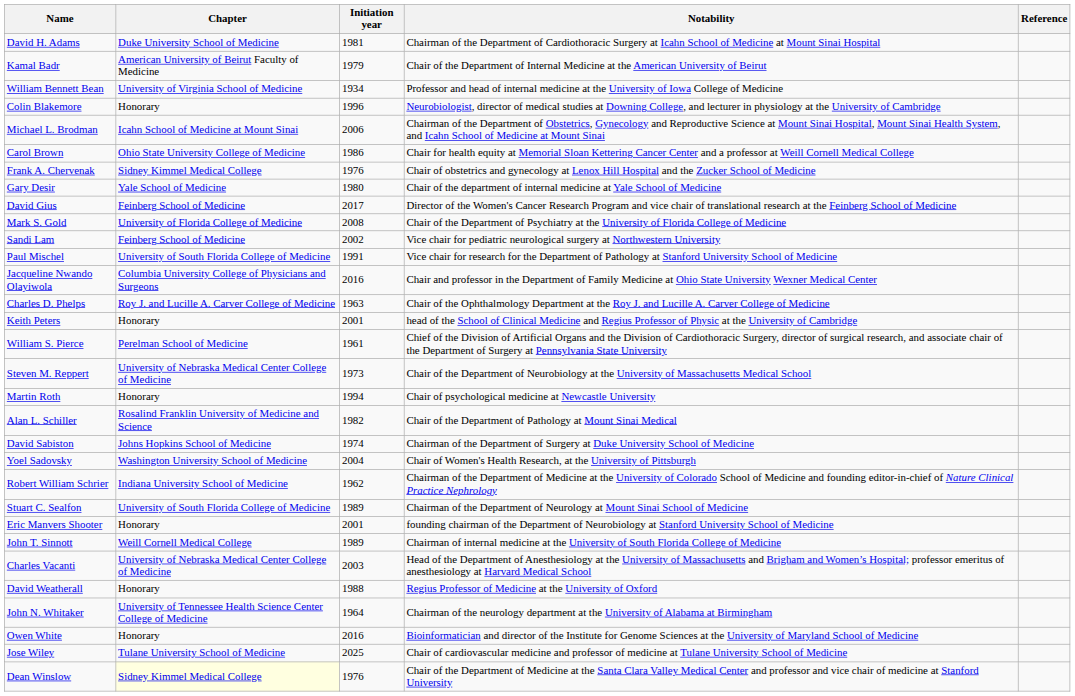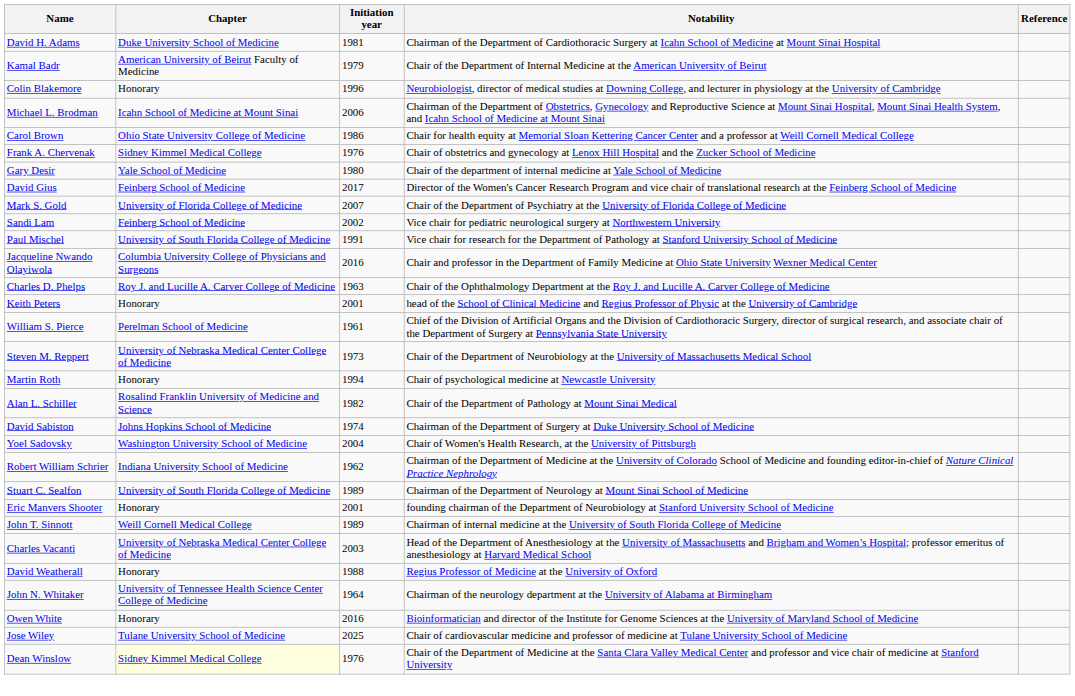 <table class="wikitable sortable">
 <tr>
 <th>Name</th>
 <th>Chapter</th>
 <th>Initiation year</th>
 <th>Notability</th>
 <th>Reference</th>
 </tr>
 <tr>
 <td><a href='#'>David H. Adams</a></td>
 <td><a href='#'>Duke University School of Medicine</a></td>
 <td>1981</td>
 <td>Chairman of the Department of Cardiothoracic Surgery at <a href='#'>Icahn School of Medicine</a> at <a href='#'>Mount Sinai Hospital</a></td>
 <td></td>
 </tr>
 <tr>
 <td><a href='#'>Kamal Badr</a></td>
 <td><a href='#'>American University of Beirut</a> Faculty of Medicine</td>
 <td>1979</td>
 <td>Chair of the Department of Internal Medicine at the <a href='#'>American University of Beirut</a></td>
-<td></td>
-</tr>
-<tr>
-<td><a href='#'>William Bennett Bean</a></td>
-<td><a href='#'>University of Virginia School of Medicine</a></td>
-<td>1934</td>
-<td>Professor and head of internal medicine at the <a href='#'>University of Iowa</a> College of Medicine</td>
 <td></td>
 </tr>
 <tr>
 <td><a href='#'>Colin Blakemore</a></td>
 <td>Honorary</td>
 <td>1996</td>
 <td><a href='#'>Neurobiologist</a>, director of medical studies at <a href='#'>Downing College</a>, and  lecturer in physiology at the <a href='#'>University of Cambridge</a></td>
 <td></td>
 </tr>
 <tr>
 <td><a href='#'>Michael L. Brodman</a></td>
 <td><a href='#'>Icahn School of Medicine at Mount Sinai</a></td>
 <td>2006</td>
 <td>Chairman of the Department of <a href='#'>Obstetrics</a>, <a href='#'>Gynecology</a> and Reproductive Science at <a href='#'>Mount Sinai Hospital</a>, <a href='#'>Mount Sinai Health System</a>, and <a href='#'>Icahn School of Medicine at Mount Sinai</a></td>
 <td></td>
 </tr>
 <tr>
 <td><a href='#'>Carol Brown</a></td>
 <td><a href='#'>Ohio State University College of Medicine</a></td>
 <td>1986</td>
 <td>Chair for health equity at <a href='#'>Memorial Sloan Kettering Cancer Center</a> and a professor at <a href='#'>Weill Cornell Medical College</a></td>
 <td></td>
 </tr>
 <tr>
 <td><a href='#'>Frank A. Chervenak</a></td>
 <td><a href='#'>Sidney Kimmel Medical College</a></td>
 <td>1976</td>
 <td>Chair of obstetrics and gynecology at <a href='#'>Lenox Hill Hospital</a> and the <a href='#'>Zucker School of Medicine</a></td>
 <td></td>
 </tr>
 <tr>
 <td><a href='#'>Gary Desir</a></td>
 <td><a href='#'>Yale School of Medicine</a></td>
 <td>1980</td>
 <td>Chair of the department of internal medicine at <a href='#'>Yale School of Medicine</a></td>
 <td></td>
 </tr>
 <tr>
 <td><a href='#'>David Gius</a></td>
 <td><a href='#'>Feinberg School of Medicine</a></td>
 <td>2017</td>
 <td>Director of the Women's Cancer Research Program and vice chair of translational research at the <a href='#'>Feinberg School of Medicine</a></td>
 <td></td>
 </tr>
 <tr>
 <td><a href='#'>Mark S. Gold</a></td>
 <td><a href='#'>University of Florida College of Medicine</a></td>
-<td>2008</td>
+<td>2007</td>
 <td>Chair of the Department of Psychiatry at the <a href='#'>University of Florida College of Medicine</a></td>
 <td></td>
 </tr>
 <tr>
 <td><a href='#'>Sandi Lam</a></td>
 <td><a href='#'>Feinberg School of Medicine</a></td>
 <td>2002</td>
 <td>Vice chair for pediatric neurological surgery at <a href='#'>Northwestern University</a></td>
 <td></td>
 </tr>
 <tr>
 <td><a href='#'>Paul Mischel</a></td>
 <td><a href='#'>University of South Florida College of Medicine</a></td>
 <td>1991</td>
 <td>Vice chair for research for the Department of Pathology at <a href='#'>Stanford University School of Medicine</a></td>
 <td></td>
 </tr>
 <tr>
 <td><a href='#'>Jacqueline Nwando Olayiwola</a></td>
 <td><a href='#'>Columbia University College of Physicians and Surgeons</a></td>
 <td>2016</td>
 <td>Chair and professor in the Department of Family Medicine at <a href='#'>Ohio State University</a> <a href='#'>Wexner Medical Center</a></td>
 <td></td>
 </tr>
 <tr>
 <td><a href='#'>Charles D. Phelps</a></td>
 <td><a href='#'>Roy J. and Lucille A. Carver College of Medicine</a></td>
 <td>1963</td>
 <td>Chair of the Ophthalmology Department at the <a href='#'>Roy J. and Lucille A. Carver College of Medicine</a></td>
 <td></td>
 </tr>
 <tr>
 <td><a href='#'>Keith Peters</a></td>
 <td>Honorary</td>
 <td>2001</td>
 <td>head of the <a href='#'>School of Clinical Medicine</a> and  <a href='#'>Regius Professor of Physic</a> at the <a href='#'>University of Cambridge</a></td>
 <td></td>
 </tr>
 <tr>
 <td><a href='#'>William S. Pierce</a></td>
 <td><a href='#'>Perelman School of Medicine</a></td>
 <td>1961</td>
 <td>Chief of the Division of Artificial Organs and the Division of Cardiothoracic Surgery, director of surgical research, and associate chair of the Department of Surgery at <a href='#'>Pennsylvania State University</a></td>
 <td></td>
 </tr>
 <tr>
 <td><a href='#'>Steven M. Reppert</a></td>
 <td><a href='#'>University of Nebraska Medical Center College of Medicine</a></td>
 <td>1973</td>
 <td>Chair of the Department of Neurobiology at the <a href='#'>University of Massachusetts Medical School</a></td>
 <td></td>
 </tr>
 <tr>
 <td><a href='#'>Martin Roth</a></td>
 <td>Honorary</td>
 <td>1994</td>
 <td>Chair of psychological medicine at <a href='#'>Newcastle University</a></td>
 <td></td>
 </tr>
 <tr>
 <td><a href='#'>Alan L. Schiller</a></td>
 <td><a href='#'>Rosalind Franklin University of Medicine and Science</a></td>
 <td>1982</td>
 <td>Chair of the Department of Pathology at <a href='#'>Mount Sinai Medical</a></td>
 <td></td>
 </tr>
 <tr>
 <td><a href='#'>David Sabiston</a></td>
 <td><a href='#'>Johns Hopkins School of Medicine</a></td>
 <td>1974</td>
 <td>Chairman of the Department of Surgery at <a href='#'>Duke University School of Medicine</a></td>
 <td></td>
 </tr>
 <tr>
 <td><a href='#'>Yoel Sadovsky</a></td>
 <td><a href='#'>Washington University School of Medicine</a></td>
 <td>2004</td>
 <td>Chair of Women's Health Research, at the <a href='#'>University of Pittsburgh</a></td>
 <td></td>
 </tr>
 <tr>
 <td><a href='#'>Robert William Schrier</a></td>
 <td><a href='#'>Indiana University School of Medicine</a></td>
 <td>1962</td>
 <td>Chairman of the Department of Medicine at the <a href='#'>University of Colorado</a> School of Medicine and founding editor-in-chief of <em><a href='#'>Nature Clinical Practice Nephrology</a></em></td>
 <td></td>
 </tr>
 <tr>
 <td><a href='#'>Stuart C. Sealfon</a></td>
 <td><a href='#'>University of South Florida College of Medicine</a></td>
 <td>1989</td>
 <td>Chairman of the Department of Neurology at <a href='#'>Mount Sinai School of Medicine</a></td>
 <td></td>
 </tr>
 <tr>
 <td><a href='#'>Eric Manvers Shooter</a></td>
 <td>Honorary</td>
 <td>2001</td>
 <td>founding chairman of the Department of Neurobiology at <a href='#'>Stanford University School of Medicine</a></td>
 <td></td>
 </tr>
 <tr>
 <td><a href='#'>John T. Sinnott</a></td>
 <td><a href='#'>Weill Cornell Medical College</a></td>
 <td>1989</td>
 <td>Chairman of internal medicine at the <a href='#'>University of South Florida College of Medicine</a></td>
 <td></td>
 </tr>
 <tr>
 <td><a href='#'>Charles Vacanti</a></td>
 <td><a href='#'>University of Nebraska Medical Center College of Medicine</a></td>
 <td>2003</td>
 <td>Head of the Department of Anesthesiology at the <a href='#'>University of Massachusetts</a> and <a href='#'>Brigham and Women’s Hospital;</a> professor emeritus of anesthesiology at <a href='#'>Harvard Medical School</a></td>
 <td></td>
 </tr>
 <tr>
 <td><a href='#'>David Weatherall</a></td>
 <td>Honorary</td>
 <td>1988</td>
 <td><a href='#'>Regius Professor of Medicine</a> at the <a href='#'>University of Oxford</a></td>
 <td></td>
 </tr>
 <tr>
 <td><a href='#'>John N. Whitaker</a></td>
 <td><a href='#'>University of Tennessee Health Science Center College of Medicine</a></td>
 <td>1964</td>
 <td>Chairman of the neurology department at the <a href='#'>University of Alabama at Birmingham</a></td>
 <td></td>
 </tr>
 <tr>
 <td><a href='#'>Owen White</a></td>
 <td>Honorary</td>
 <td>2016</td>
 <td><a href='#'>Bioinformatician</a> and director of the Institute for Genome Sciences at the <a href='#'>University of Maryland School of Medicine</a></td>
 <td></td>
 </tr>
 <tr>
 <td><a href='#'>Jose Wiley</a></td>
 <td><a href='#'>Tulane University School of Medicine</a></td>
 <td>2025</td>
 <td>Chair of cardiovascular medicine and professor of medicine at <a href='#'>Tulane University School of Medicine</a></td>
 <td></td>
 </tr>
 <tr>
 <td><a href='#'>Dean Winslow</a></td>
 <td style="background: lightyellow;"><a href='#'>Sidney Kimmel Medical College</a></td>
 <td>1976</td>
 <td>Chair of the Department of Medicine at the <a href='#'>Santa Clara Valley Medical Center</a> and professor and vice chair of medicine at <a href='#'>Stanford University</a></td>
 <td></td>
 </tr>
 </table>
